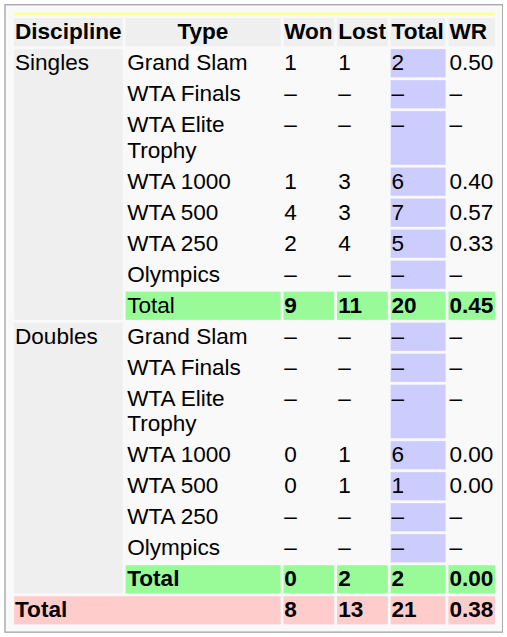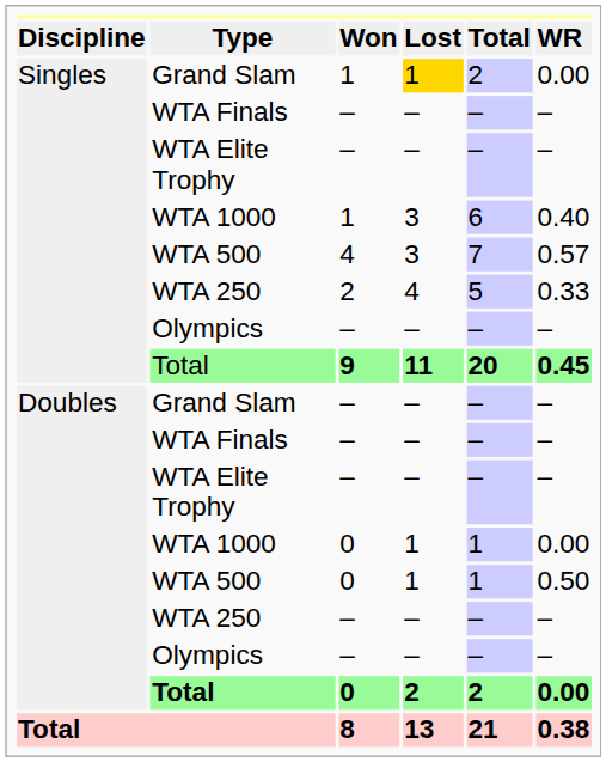 <table class="infobox vcard vevent nowrap" width=40%>
 <tr style="background:#ffff99;">
 <th colspan=6></th>
 </tr>
 <tr style=background:#efefef;font-weight:bold>
 <th>Discipline</th>
 <th>Type</th>
 <th>Won</th>
 <th>Lost</th>
 <th>Total</th>
 <td>WR</td>
 </tr>
 <tr>
 <td rowspan="8" style="background:#efefef;">Singles</td>
 <td>Grand Slam</td>
 <td>1</td>
-<td>1</td>
+<td style="background: gold;">1</td>
 <td style="background:#ccccff;">2</td>
-<td>0.50</td>
+<td>0.00</td>
 </tr>
 <tr>
 <td>WTA Finals</td>
 <td>–</td>
 <td>–</td>
 <td style="background:#ccccff;">–</td>
 <td>–</td>
 </tr>
 <tr>
 <td>WTA Elite Trophy</td>
 <td>–</td>
 <td>–</td>
 <td style="background:#ccccff;">–</td>
 <td>–</td>
 </tr>
 <tr>
 <td>WTA 1000</td>
 <td>1</td>
 <td>3</td>
 <td style="background:#ccccff;">6</td>
 <td>0.40</td>
 </tr>
 <tr>
 <td>WTA 500</td>
 <td>4</td>
 <td>3</td>
 <td style="background:#ccccff;">7</td>
 <td>0.57</td>
 </tr>
 <tr>
 <td>WTA 250</td>
 <td>2</td>
 <td>4</td>
 <td style="background:#ccccff;">5</td>
 <td>0.33</td>
 </tr>
 <tr>
 <td>Olympics</td>
 <td>–</td>
 <td>–</td>
 <td style="background:#ccccff;">–</td>
 <td>–</td>
 </tr>
 <tr style="background:#98fb98;">
 <td>Total</td>
 <td><strong>9</strong></td>
 <td><strong>11</strong></td>
 <td><strong>20</strong></td>
 <td><strong>0.45</strong></td>
 </tr>
 <tr>
 <td rowspan="8" style="background:#efefef;">Doubles</td>
 <td>Grand Slam</td>
 <td>–</td>
 <td>–</td>
 <td style="background:#ccccff;">–</td>
 <td>–</td>
 </tr>
 <tr>
 <td>WTA Finals</td>
 <td>–</td>
 <td>–</td>
 <td style="background:#ccccff;">–</td>
 <td>–</td>
 </tr>
 <tr>
 <td>WTA Elite Trophy</td>
 <td>–</td>
 <td>–</td>
 <td style="background:#ccccff;">–</td>
 <td>–</td>
 </tr>
 <tr>
 <td>WTA 1000</td>
 <td>0</td>
 <td>1</td>
-<td style="background:#ccccff;">6</td>
+<td style="background:#ccccff;">1</td>
 <td>0.00</td>
 </tr>
 <tr>
 <td>WTA 500</td>
 <td>0</td>
 <td>1</td>
 <td style="background:#ccccff;">1</td>
-<td>0.00</td>
+<td>0.50</td>
 </tr>
 <tr>
 <td>WTA 250</td>
 <td>–</td>
 <td>–</td>
 <td style="background:#ccccff;">–</td>
 <td>–</td>
 </tr>
 <tr>
 <td>Olympics</td>
 <td>–</td>
 <td>–</td>
 <td style="background:#ccccff;">–</td>
 <td>–</td>
 </tr>
 <tr style="background:#98fb98;">
 <td><strong>Total</strong></td>
 <td><strong>0</strong></td>
 <td><strong>2</strong></td>
 <td><strong>2</strong></td>
 <td><strong>0.00</strong></td>
 </tr>
 <tr style="background:#ffcccc;">
 <td colspan=2><strong>Total</strong></td>
 <td><strong>8</strong></td>
 <td><strong>13</strong></td>
 <td><strong>21</strong></td>
 <td><strong>0.38</strong></td>
 </tr>
 </table>
